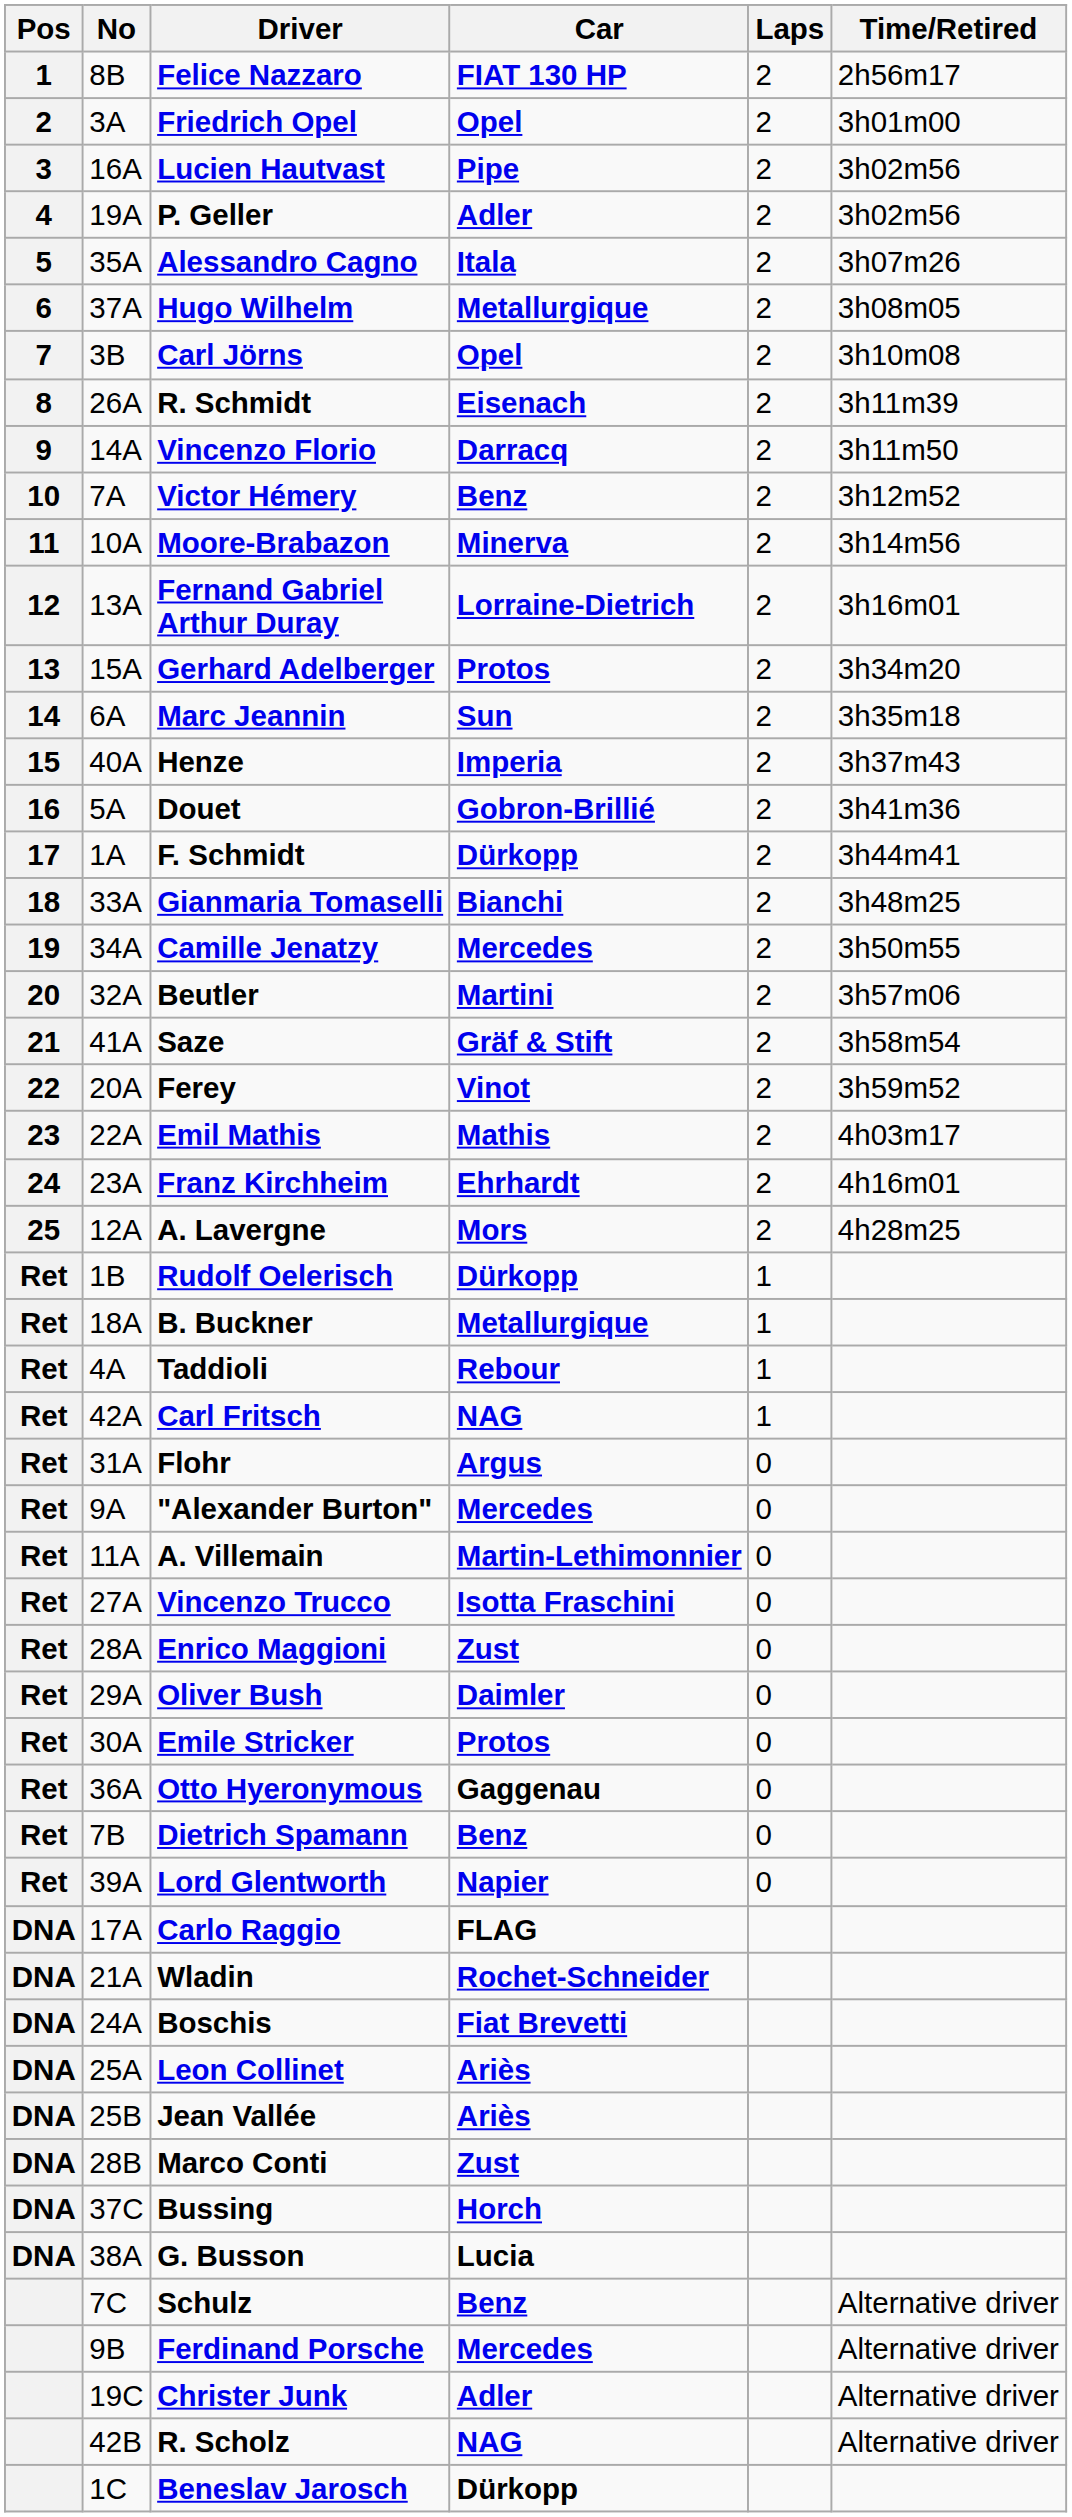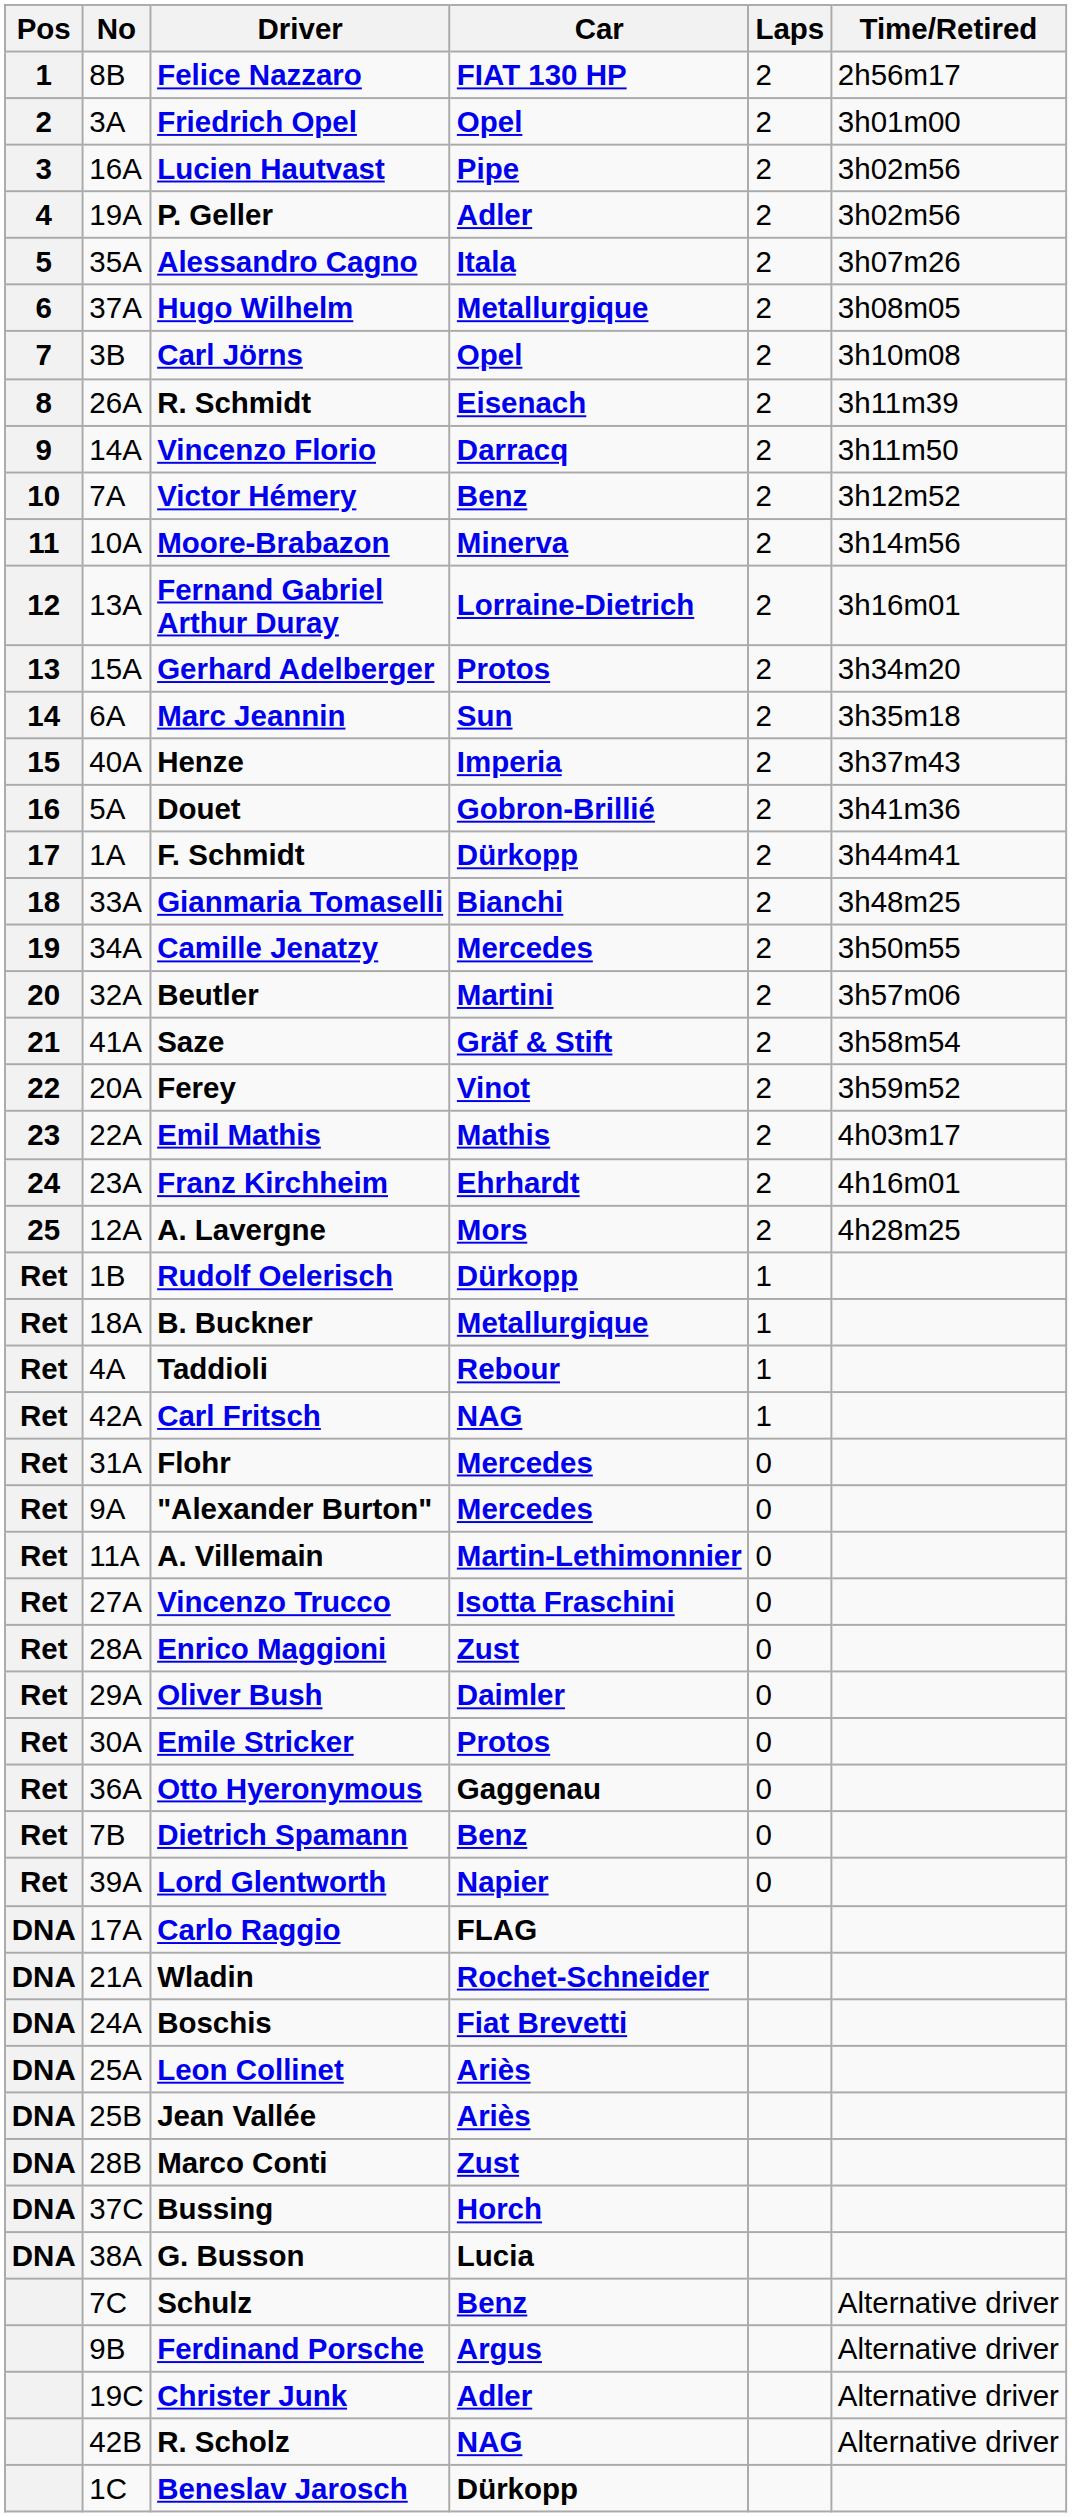 <table class="wikitable" style="font-size: 95%;">
 <tr>
 <th>Pos</th>
 <th>No</th>
 <th>Driver</th>
 <th>Car</th>
 <th>Laps</th>
 <th>Time/Retired</th>
 </tr>
 <tr>
 <th>1</th>
 <td>8B</td>
 <td> <strong><a href='#'>Felice Nazzaro</a></strong></td>
 <td><strong><a href='#'>FIAT 130 HP</a></strong></td>
 <td>2</td>
 <td>2h56m17</td>
 </tr>
 <tr>
 <th>2</th>
 <td>3A</td>
 <td> <strong><a href='#'>Friedrich Opel</a></strong></td>
 <td><strong><a href='#'>Opel</a></strong></td>
 <td>2</td>
 <td>3h01m00</td>
 </tr>
 <tr>
 <th>3</th>
 <td>16A</td>
 <td> <strong><a href='#'>Lucien Hautvast</a></strong></td>
 <td><strong><a href='#'>Pipe</a></strong></td>
 <td>2</td>
 <td>3h02m56</td>
 </tr>
 <tr>
 <th>4</th>
 <td>19A</td>
 <td> <strong>P. Geller</strong></td>
 <td><strong><a href='#'>Adler</a></strong></td>
 <td>2</td>
 <td>3h02m56</td>
 </tr>
 <tr>
 <th>5</th>
 <td>35A</td>
 <td> <strong><a href='#'>Alessandro Cagno</a></strong></td>
 <td><strong><a href='#'>Itala</a></strong></td>
 <td>2</td>
 <td>3h07m26</td>
 </tr>
 <tr>
 <th>6</th>
 <td>37A</td>
 <td> <strong><a href='#'>Hugo Wilhelm</a></strong></td>
 <td><strong><a href='#'>Metallurgique</a></strong></td>
 <td>2</td>
 <td>3h08m05</td>
 </tr>
 <tr>
 <th>7</th>
 <td>3B</td>
 <td> <strong><a href='#'>Carl Jörns</a></strong></td>
 <td><strong><a href='#'>Opel</a></strong></td>
 <td>2</td>
 <td>3h10m08</td>
 </tr>
 <tr>
 <th>8</th>
 <td>26A</td>
 <td> <strong>R. Schmidt</strong></td>
 <td><strong><a href='#'>Eisenach</a></strong></td>
 <td>2</td>
 <td>3h11m39</td>
 </tr>
 <tr>
 <th>9</th>
 <td>14A</td>
 <td> <strong><a href='#'>Vincenzo Florio</a></strong></td>
 <td><strong><a href='#'>Darracq</a></strong></td>
 <td>2</td>
 <td>3h11m50</td>
 </tr>
 <tr>
 <th>10</th>
 <td>7A</td>
 <td> <strong><a href='#'>Victor Hémery</a></strong></td>
 <td><strong><a href='#'>Benz</a></strong></td>
 <td>2</td>
 <td>3h12m52</td>
 </tr>
 <tr>
 <th>11</th>
 <td>10A</td>
 <td> <strong><a href='#'>Moore-Brabazon</a></strong></td>
 <td><strong><a href='#'>Minerva</a></strong></td>
 <td>2</td>
 <td>3h14m56</td>
 </tr>
 <tr>
 <th>12</th>
 <td>13A</td>
 <td> <strong><a href='#'>Fernand Gabriel</a></strong><br> <strong><a href='#'>Arthur Duray</a></strong></td>
 <td><strong><a href='#'>Lorraine-Dietrich</a></strong></td>
 <td>2</td>
 <td>3h16m01</td>
 </tr>
 <tr>
 <th>13</th>
 <td>15A</td>
 <td> <strong><a href='#'>Gerhard Adelberger</a></strong></td>
 <td><strong><a href='#'>Protos</a></strong></td>
 <td>2</td>
 <td>3h34m20</td>
 </tr>
 <tr>
 <th>14</th>
 <td>6A</td>
 <td> <strong><a href='#'>Marc Jeannin</a></strong></td>
 <td><strong><a href='#'>Sun</a></strong></td>
 <td>2</td>
 <td>3h35m18</td>
 </tr>
 <tr>
 <th>15</th>
 <td>40A</td>
 <td> <strong>Henze</strong></td>
 <td><strong><a href='#'>Imperia</a></strong></td>
 <td>2</td>
 <td>3h37m43</td>
 </tr>
 <tr>
 <th>16</th>
 <td>5A</td>
 <td> <strong>Douet</strong></td>
 <td><strong><a href='#'>Gobron-Brillié</a></strong></td>
 <td>2</td>
 <td>3h41m36</td>
 </tr>
 <tr>
 <th>17</th>
 <td>1A</td>
 <td> <strong>F. Schmidt</strong></td>
 <td><strong><a href='#'>Dürkopp</a></strong></td>
 <td>2</td>
 <td>3h44m41</td>
 </tr>
 <tr>
 <th>18</th>
 <td>33A</td>
 <td> <strong><a href='#'>Gianmaria Tomaselli</a></strong></td>
 <td><strong><a href='#'>Bianchi</a></strong></td>
 <td>2</td>
 <td>3h48m25</td>
 </tr>
 <tr>
 <th>19</th>
 <td>34A</td>
 <td> <strong><a href='#'>Camille Jenatzy</a></strong></td>
 <td><strong><a href='#'>Mercedes</a></strong></td>
 <td>2</td>
 <td>3h50m55</td>
 </tr>
 <tr>
 <th>20</th>
 <td>32A</td>
 <td> <strong>Beutler</strong></td>
 <td><strong><a href='#'>Martini</a></strong></td>
 <td>2</td>
 <td>3h57m06</td>
 </tr>
 <tr>
 <th>21</th>
 <td>41A</td>
 <td> <strong>Saze</strong></td>
 <td><strong><a href='#'>Gräf & Stift</a></strong></td>
 <td>2</td>
 <td>3h58m54</td>
 </tr>
 <tr>
 <th>22</th>
 <td>20A</td>
 <td> <strong>Ferey</strong></td>
 <td><strong><a href='#'>Vinot</a></strong></td>
 <td>2</td>
 <td>3h59m52</td>
 </tr>
 <tr>
 <th>23</th>
 <td>22A</td>
 <td> <strong><a href='#'>Emil Mathis</a></strong></td>
 <td><strong><a href='#'>Mathis</a></strong></td>
 <td>2</td>
 <td>4h03m17</td>
 </tr>
 <tr>
 <th>24</th>
 <td>23A</td>
 <td> <strong><a href='#'>Franz Kirchheim</a></strong></td>
 <td><strong><a href='#'>Ehrhardt</a></strong></td>
 <td>2</td>
 <td>4h16m01</td>
 </tr>
 <tr>
 <th>25</th>
 <td>12A</td>
 <td> <strong>A. Lavergne</strong></td>
 <td><strong><a href='#'>Mors</a></strong></td>
 <td>2</td>
 <td>4h28m25</td>
 </tr>
 <tr>
 <th>Ret</th>
 <td>1B</td>
 <td> <strong><a href='#'>Rudolf Oelerisch</a></strong></td>
 <td><strong><a href='#'>Dürkopp</a></strong></td>
 <td>1</td>
 <td></td>
 </tr>
 <tr>
 <th>Ret</th>
 <td>18A</td>
 <td> <strong>B. Buckner</strong></td>
 <td><strong><a href='#'>Metallurgique</a></strong></td>
 <td>1</td>
 <td></td>
 </tr>
 <tr>
 <th>Ret</th>
 <td>4A</td>
 <td> <strong>Taddioli</strong></td>
 <td><strong><a href='#'>Rebour</a></strong></td>
 <td>1</td>
 <td></td>
 </tr>
 <tr>
 <th>Ret</th>
 <td>42A</td>
 <td> <strong><a href='#'>Carl Fritsch</a></strong></td>
 <td><strong><a href='#'>NAG</a></strong></td>
 <td>1</td>
 <td></td>
 </tr>
 <tr>
 <th>Ret</th>
 <td>31A</td>
 <td> <strong>Flohr</strong></td>
-<td><strong><a href='#'>Argus</a></strong></td>
+<td><strong><a href='#'>Mercedes</a></strong></td>
 <td>0</td>
 <td></td>
 </tr>
 <tr>
 <th>Ret</th>
 <td>9A</td>
 <td> <strong>"Alexander Burton"</strong></td>
 <td><strong><a href='#'>Mercedes</a></strong></td>
 <td>0</td>
 <td></td>
 </tr>
 <tr>
 <th>Ret</th>
 <td>11A</td>
 <td> <strong>A. Villemain</strong></td>
 <td><strong><a href='#'>Martin-Lethimonnier</a></strong></td>
 <td>0</td>
 <td></td>
 </tr>
 <tr>
 <th>Ret</th>
 <td>27A</td>
 <td> <strong><a href='#'>Vincenzo Trucco</a></strong></td>
 <td><strong><a href='#'>Isotta Fraschini</a></strong></td>
 <td>0</td>
 <td></td>
 </tr>
 <tr>
 <th>Ret</th>
 <td>28A</td>
 <td> <strong><a href='#'>Enrico Maggioni</a></strong></td>
 <td><strong><a href='#'>Zust</a></strong></td>
 <td>0</td>
 <td></td>
 </tr>
 <tr>
 <th>Ret</th>
 <td>29A</td>
 <td> <strong><a href='#'>Oliver Bush</a></strong></td>
 <td><strong><a href='#'>Daimler</a></strong></td>
 <td>0</td>
 <td></td>
 </tr>
 <tr>
 <th>Ret</th>
 <td>30A</td>
 <td> <strong><a href='#'>Emile Stricker</a></strong></td>
 <td><strong><a href='#'>Protos</a></strong></td>
 <td>0</td>
 <td></td>
 </tr>
 <tr>
 <th>Ret</th>
 <td>36A</td>
 <td> <strong><a href='#'>Otto Hyeronymous</a></strong></td>
 <td><strong>Gaggenau</strong></td>
 <td>0</td>
 <td></td>
 </tr>
 <tr>
 <th>Ret</th>
 <td>7B</td>
 <td> <strong><a href='#'>Dietrich Spamann</a></strong></td>
 <td><strong><a href='#'>Benz</a></strong></td>
 <td>0</td>
 <td></td>
 </tr>
 <tr>
 <th>Ret</th>
 <td>39A</td>
 <td> <strong><a href='#'>Lord Glentworth</a></strong></td>
 <td><strong><a href='#'>Napier</a></strong></td>
 <td>0</td>
 <td></td>
 </tr>
 <tr>
 <th>DNA</th>
 <td>17A</td>
 <td> <strong><a href='#'>Carlo Raggio</a></strong></td>
 <td><strong>FLAG</strong></td>
 <td></td>
 <td></td>
 </tr>
 <tr>
 <th>DNA</th>
 <td>21A</td>
 <td> <strong>Wladin</strong></td>
 <td><strong><a href='#'>Rochet-Schneider</a></strong></td>
 <td></td>
 <td></td>
 </tr>
 <tr>
 <th>DNA</th>
 <td>24A</td>
 <td> <strong>Boschis</strong></td>
 <td><strong><a href='#'>Fiat Brevetti</a></strong></td>
 <td></td>
 <td></td>
 </tr>
 <tr>
 <th>DNA</th>
 <td>25A</td>
 <td> <strong><a href='#'>Leon Collinet</a></strong></td>
 <td><strong><a href='#'>Ariès</a></strong></td>
 <td></td>
 <td></td>
 </tr>
 <tr>
 <th>DNA</th>
 <td>25B</td>
 <td> <strong>Jean Vallée</strong></td>
 <td><strong><a href='#'>Ariès</a></strong></td>
 <td></td>
 <td></td>
 </tr>
 <tr>
 <th>DNA</th>
 <td>28B</td>
 <td> <strong>Marco Conti</strong></td>
 <td><strong><a href='#'>Zust</a></strong></td>
 <td></td>
 <td></td>
 </tr>
 <tr>
 <th>DNA</th>
 <td>37C</td>
 <td> <strong>Bussing</strong></td>
 <td><strong><a href='#'>Horch</a></strong></td>
 <td></td>
 <td></td>
 </tr>
 <tr>
 <th>DNA</th>
 <td>38A</td>
 <td> <strong>G. Busson</strong></td>
 <td><strong>Lucia</strong></td>
 <td></td>
 <td></td>
 </tr>
 <tr>
 <th></th>
 <td>7C</td>
 <td> <strong>Schulz</strong></td>
 <td><strong><a href='#'>Benz</a></strong></td>
 <td></td>
 <td>Alternative driver</td>
 </tr>
 <tr>
 <th></th>
 <td>9B</td>
 <td> <strong><a href='#'>Ferdinand Porsche</a></strong></td>
-<td><strong><a href='#'>Mercedes</a></strong></td>
+<td><strong><a href='#'>Argus</a></strong></td>
 <td></td>
 <td>Alternative driver</td>
 </tr>
 <tr>
 <th></th>
 <td>19C</td>
 <td> <strong><a href='#'>Christer Junk</a></strong></td>
 <td><strong><a href='#'>Adler</a></strong></td>
 <td></td>
 <td>Alternative driver</td>
 </tr>
 <tr>
 <th></th>
 <td>42B</td>
 <td> <strong>R. Scholz</strong></td>
 <td><strong><a href='#'>NAG</a></strong></td>
 <td></td>
 <td>Alternative driver</td>
 </tr>
 <tr>
 <th></th>
 <td>1C</td>
 <td> <strong><a href='#'>Beneslav Jarosch</a></strong></td>
 <td><strong>Dürkopp</strong></td>
 <td></td>
 <td></td>
 </tr>
 </table>
